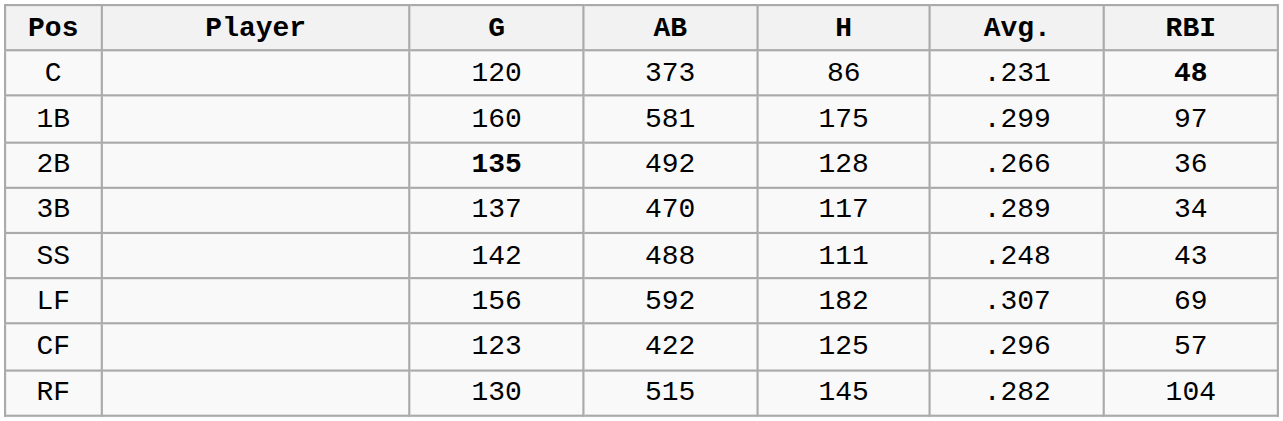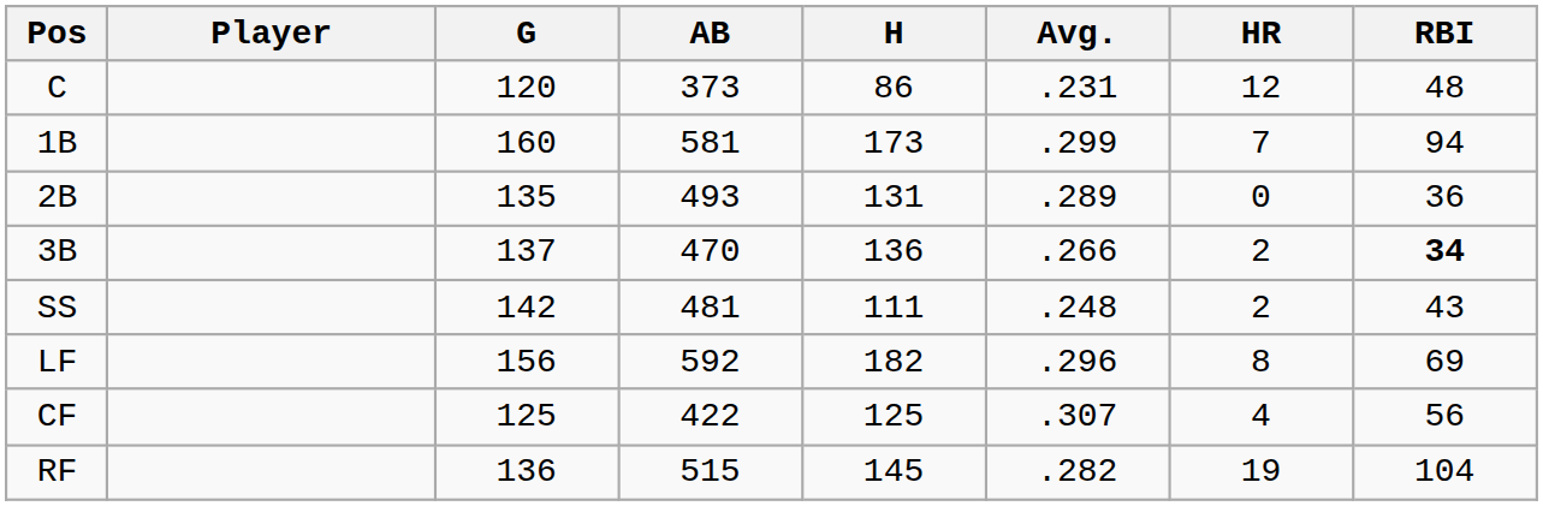 <table class="wikitable sortable">
 <tr>
 <th bgcolor="#DDDDFF" width="5%">Pos</th>
 <th bgcolor="#DDDDFF" width="16%">Player</th>
 <th bgcolor="#DDDDFF" width="9%">G</th>
 <th bgcolor="#DDDDFF" width="9%">AB</th>
 <th bgcolor="#DDDDFF" width="9%">H</th>
 <th bgcolor="#DDDDFF" width="9%">Avg.</th>
+<th bgcolor="#DDDDFF" width="9%">HR</th>
 <th bgcolor="#DDDDFF" width="9%">RBI</th>
 </tr>
 <tr align="center">
 <td>C</td>
 <td></td>
 <td>120</td>
 <td>373</td>
 <td>86</td>
 <td>.231</td>
-<td><strong>48</strong></td>
+<td>12</td>
+<td>48</td>
 </tr>
 <tr align="center">
 <td>1B</td>
 <td></td>
 <td>160</td>
 <td>581</td>
-<td>175</td>
+<td>173</td>
 <td>.299</td>
-<td>97</td>
+<td>7</td>
+<td>94</td>
 </tr>
 <tr align="center">
 <td>2B</td>
 <td></td>
-<td><strong>135</strong></td>
-<td>492</td>
-<td>128</td>
-<td>.266</td>
+<td>135</td>
+<td>493</td>
+<td>131</td>
+<td>.289</td>
+<td>0</td>
 <td>36</td>
 </tr>
 <tr align="center">
 <td>3B</td>
 <td></td>
 <td>137</td>
 <td>470</td>
-<td>117</td>
-<td>.289</td>
-<td>34</td>
+<td>136</td>
+<td>.266</td>
+<td>2</td>
+<td><strong>34</strong></td>
 </tr>
 <tr align="center">
 <td>SS</td>
 <td></td>
 <td>142</td>
-<td>488</td>
+<td>481</td>
 <td>111</td>
 <td>.248</td>
+<td>2</td>
 <td>43</td>
 </tr>
 <tr align="center">
 <td>LF</td>
 <td></td>
 <td>156</td>
 <td>592</td>
 <td>182</td>
-<td>.307</td>
+<td>.296</td>
+<td>8</td>
 <td>69</td>
 </tr>
 <tr align="center">
 <td>CF</td>
 <td></td>
-<td>123</td>
+<td>125</td>
 <td>422</td>
 <td>125</td>
-<td>.296</td>
-<td>57</td>
+<td>.307</td>
+<td>4</td>
+<td>56</td>
 </tr>
 <tr align="center">
 <td>RF</td>
 <td></td>
-<td>130</td>
+<td>136</td>
 <td>515</td>
 <td>145</td>
 <td>.282</td>
+<td>19</td>
 <td>104</td>
 </tr>
 </table>
